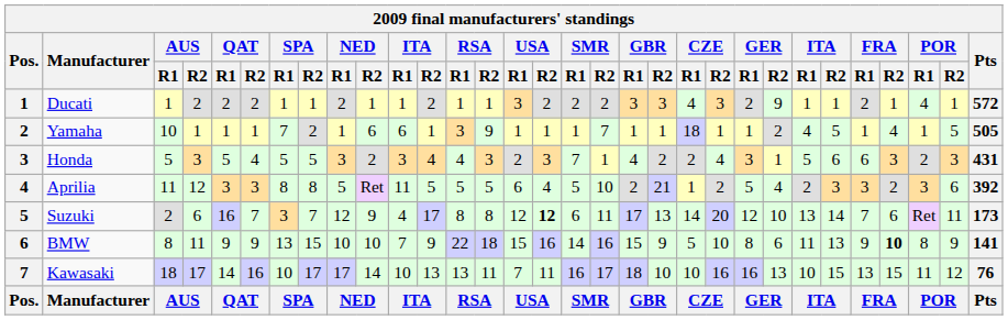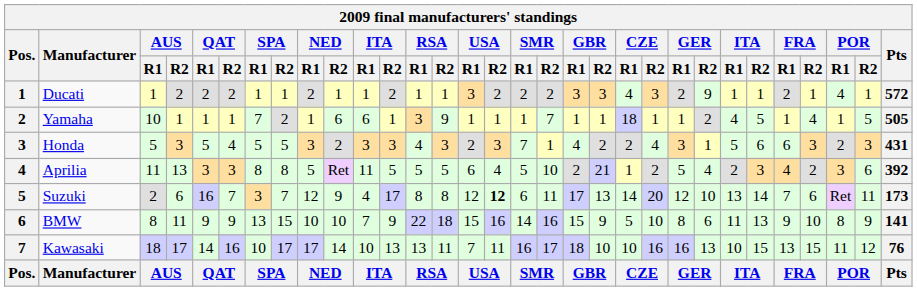 <table class="wikitable" style="font-size: 85%; text-align: center">
 <tr>
 <th colspan=34>2009 final manufacturers' standings</th>
 </tr>
 <tr valign="top">
 <th valign="middle" rowspan=2>Pos.</th>
 <th valign="middle" rowspan=2>Manufacturer</th>
 <th colspan=2><a href='#'>AUS</a><br></th>
 <th colspan=2><a href='#'>QAT</a><br></th>
 <th colspan=2><a href='#'>SPA</a><br></th>
 <th colspan=2><a href='#'>NED</a><br></th>
 <th colspan=2><a href='#'>ITA</a><br></th>
 <th colspan=2><a href='#'>RSA</a><br></th>
 <th colspan=2><a href='#'>USA</a><br></th>
 <th colspan=2><a href='#'>SMR</a><br></th>
 <th colspan=2><a href='#'>GBR</a><br></th>
 <th colspan=2><a href='#'>CZE</a><br></th>
 <th colspan=2><a href='#'>GER</a><br></th>
 <th colspan=2><a href='#'>ITA</a><br></th>
 <th colspan=2><a href='#'>FRA</a><br></th>
 <th colspan=2><a href='#'>POR</a><br></th>
 <th valign="middle" rowspan=2>Pts</th>
 </tr>
 <tr>
 <th>R1</th>
 <th>R2</th>
 <th>R1</th>
 <th>R2</th>
 <th>R1</th>
 <th>R2</th>
 <th>R1</th>
 <th>R2</th>
 <th>R1</th>
 <th>R2</th>
 <th>R1</th>
 <th>R2</th>
 <th>R1</th>
 <th>R2</th>
 <th>R1</th>
 <th>R2</th>
 <th>R1</th>
 <th>R2</th>
 <th>R1</th>
 <th>R2</th>
 <th>R1</th>
 <th>R2</th>
 <th>R1</th>
 <th>R2</th>
 <th>R1</th>
 <th>R2</th>
 <th>R1</th>
 <th>R2</th>
 </tr>
 <tr>
 <th>1</th>
 <td align="left"> <a href='#'>Ducati</a></td>
 <td style="background:#ffffbf;">1</td>
 <td style="background:#dfdfdf;">2</td>
 <td style="background:#dfdfdf;">2</td>
 <td style="background:#dfdfdf;">2</td>
 <td style="background:#ffffbf;">1</td>
 <td style="background:#ffffbf;">1</td>
 <td style="background:#dfdfdf;">2</td>
 <td style="background:#ffffbf;">1</td>
 <td style="background:#ffffbf;">1</td>
 <td style="background:#dfdfdf;">2</td>
 <td style="background:#ffffbf;">1</td>
 <td style="background:#ffffbf;">1</td>
 <td style="background:#ffdf9f;">3</td>
 <td style="background:#dfdfdf;">2</td>
 <td style="background:#dfdfdf;">2</td>
 <td style="background:#dfdfdf;">2</td>
 <td style="background:#ffdf9f;">3</td>
 <td style="background:#ffdf9f;">3</td>
 <td style="background:#dfffdf;">4</td>
 <td style="background:#ffdf9f;">3</td>
 <td style="background:#dfdfdf;">2</td>
 <td style="background:#dfffdf;">9</td>
 <td style="background:#ffffbf;">1</td>
 <td style="background:#ffffbf;">1</td>
 <td style="background:#dfdfdf;">2</td>
 <td style="background:#ffffbf;">1</td>
 <td style="background:#dfffdf;">4</td>
 <td style="background:#ffffbf;">1</td>
 <th>572</th>
 </tr>
 <tr>
 <th>2</th>
 <td align="left"> <a href='#'>Yamaha</a></td>
 <td style="background:#dfffdf;">10</td>
 <td style="background:#ffffbf;">1</td>
 <td style="background:#ffffbf;">1</td>
 <td style="background:#ffffbf;">1</td>
 <td style="background:#dfffdf;">7</td>
 <td style="background:#dfdfdf;">2</td>
 <td style="background:#ffffbf;">1</td>
 <td style="background:#dfffdf;">6</td>
 <td style="background:#dfffdf;">6</td>
 <td style="background:#ffffbf;">1</td>
 <td style="background:#ffdf9f;">3</td>
 <td style="background:#dfffdf;">9</td>
 <td style="background:#ffffbf;">1</td>
 <td style="background:#ffffbf;">1</td>
 <td style="background:#ffffbf;">1</td>
 <td style="background:#dfffdf;">7</td>
 <td style="background:#ffffbf;">1</td>
 <td style="background:#ffffbf;">1</td>
 <td style="background:#cfcfff;">18</td>
 <td style="background:#ffffbf;">1</td>
 <td style="background:#ffffbf;">1</td>
 <td style="background:#dfdfdf;">2</td>
 <td style="background:#dfffdf;">4</td>
 <td style="background:#dfffdf;">5</td>
 <td style="background:#ffffbf;">1</td>
 <td style="background:#dfffdf;">4</td>
 <td style="background:#ffffbf;">1</td>
 <td style="background:#dfffdf;">5</td>
 <th>505</th>
 </tr>
 <tr>
 <th>3</th>
 <td align="left"> <a href='#'>Honda</a></td>
 <td style="background:#dfffdf;">5</td>
 <td style="background:#ffdf9f;">3</td>
 <td style="background:#dfffdf;">5</td>
 <td style="background:#dfffdf;">4</td>
 <td style="background:#dfffdf;">5</td>
 <td style="background:#dfffdf;">5</td>
 <td style="background:#ffdf9f;">3</td>
 <td style="background:#dfdfdf;">2</td>
 <td style="background:#ffdf9f;">3</td>
-<td style="background:#ffdf9f;">4</td>
+<td style="background:#ffdf9f;">3</td>
 <td style="background:#dfffdf;">4</td>
 <td style="background:#ffdf9f;">3</td>
 <td style="background:#dfdfdf;">2</td>
 <td style="background:#ffdf9f;">3</td>
 <td style="background:#dfffdf;">7</td>
 <td style="background:#ffffbf;">1</td>
 <td style="background:#dfffdf;">4</td>
 <td style="background:#dfdfdf;">2</td>
 <td style="background:#dfdfdf;">2</td>
 <td style="background:#dfffdf;">4</td>
 <td style="background:#ffdf9f;">3</td>
 <td style="background:#ffffbf;">1</td>
 <td style="background:#dfffdf;">5</td>
 <td style="background:#dfffdf;">6</td>
 <td style="background:#dfffdf;">6</td>
 <td style="background:#ffdf9f;">3</td>
 <td style="background:#dfdfdf;">2</td>
 <td style="background:#ffdf9f;">3</td>
 <th>431</th>
 </tr>
 <tr>
 <th>4</th>
 <td align="left"> <a href='#'>Aprilia</a></td>
 <td style="background:#dfffdf;">11</td>
-<td style="background:#dfffdf;">12</td>
+<td style="background:#dfffdf;">13</td>
 <td style="background:#ffdf9f;">3</td>
 <td style="background:#ffdf9f;">3</td>
 <td style="background:#dfffdf;">8</td>
 <td style="background:#dfffdf;">8</td>
 <td style="background:#dfffdf;">5</td>
 <td style="background:#efcfff;">Ret</td>
 <td style="background:#dfffdf;">11</td>
 <td style="background:#dfffdf;">5</td>
 <td style="background:#dfffdf;">5</td>
 <td style="background:#dfffdf;">5</td>
 <td style="background:#dfffdf;">6</td>
 <td style="background:#dfffdf;">4</td>
 <td style="background:#dfffdf;">5</td>
 <td style="background:#dfffdf;">10</td>
 <td style="background:#dfdfdf;">2</td>
 <td style="background:#cfcfff;">21</td>
 <td style="background:#ffffbf;">1</td>
 <td style="background:#dfdfdf;">2</td>
 <td style="background:#dfffdf;">5</td>
 <td style="background:#dfffdf;">4</td>
 <td style="background:#dfdfdf;">2</td>
 <td style="background:#ffdf9f;">3</td>
-<td style="background:#ffdf9f;">3</td>
+<td style="background:#ffdf9f;">4</td>
 <td style="background:#dfdfdf;">2</td>
 <td style="background:#ffdf9f;">3</td>
 <td style="background:#dfffdf;">6</td>
 <th>392</th>
 </tr>
 <tr>
 <th>5</th>
 <td align="left"> <a href='#'>Suzuki</a></td>
 <td style="background:#dfdfdf;">2</td>
 <td style="background:#dfffdf;">6</td>
 <td style="background:#cfcfff;">16</td>
 <td style="background:#dfffdf;">7</td>
 <td style="background:#ffdf9f;">3</td>
 <td style="background:#dfffdf;">7</td>
 <td style="background:#dfffdf;">12</td>
 <td style="background:#dfffdf;">9</td>
 <td style="background:#dfffdf;">4</td>
 <td style="background:#cfcfff;">17</td>
 <td style="background:#dfffdf;">8</td>
 <td style="background:#dfffdf;">8</td>
 <td style="background:#dfffdf;">12</td>
 <td style="background:#dfffdf;"><strong>12</strong></td>
 <td style="background:#dfffdf;">6</td>
 <td style="background:#dfffdf;">11</td>
 <td style="background:#cfcfff;">17</td>
 <td style="background:#dfffdf;">13</td>
 <td style="background:#dfffdf;">14</td>
 <td style="background:#cfcfff;">20</td>
 <td style="background:#dfffdf;">12</td>
 <td style="background:#dfffdf;">10</td>
 <td style="background:#dfffdf;">13</td>
 <td style="background:#dfffdf;">14</td>
 <td style="background:#dfffdf;">7</td>
 <td style="background:#dfffdf;">6</td>
 <td style="background:#efcfff;">Ret</td>
 <td style="background:#dfffdf;">11</td>
 <th>173</th>
 </tr>
 <tr>
 <th>6</th>
 <td align="left"> <a href='#'>BMW</a></td>
 <td style="background:#dfffdf;">8</td>
 <td style="background:#dfffdf;">11</td>
 <td style="background:#dfffdf;">9</td>
 <td style="background:#dfffdf;">9</td>
 <td style="background:#dfffdf;">13</td>
 <td style="background:#dfffdf;">15</td>
 <td style="background:#dfffdf;">10</td>
 <td style="background:#dfffdf;">10</td>
 <td style="background:#dfffdf;">7</td>
 <td style="background:#dfffdf;">9</td>
 <td style="background:#cfcfff;">22</td>
 <td style="background:#cfcfff;">18</td>
 <td style="background:#dfffdf;">15</td>
 <td style="background:#cfcfff;">16</td>
 <td style="background:#dfffdf;">14</td>
 <td style="background:#cfcfff;">16</td>
 <td style="background:#dfffdf;">15</td>
 <td style="background:#dfffdf;">9</td>
 <td style="background:#dfffdf;">5</td>
 <td style="background:#dfffdf;">10</td>
 <td style="background:#dfffdf;">8</td>
 <td style="background:#dfffdf;">6</td>
 <td style="background:#dfffdf;">11</td>
 <td style="background:#dfffdf;">13</td>
 <td style="background:#dfffdf;">9</td>
-<td style="background:#dfffdf;"><strong>10</strong></td>
+<td style="background:#dfffdf;">10</td>
 <td style="background:#dfffdf;">8</td>
 <td style="background:#dfffdf;">9</td>
 <th>141</th>
 </tr>
 <tr>
 <th>7</th>
 <td align="left"> <a href='#'>Kawasaki</a></td>
 <td style="background:#cfcfff;">18</td>
 <td style="background:#cfcfff;">17</td>
 <td style="background:#dfffdf;">14</td>
 <td style="background:#cfcfff;">16</td>
 <td style="background:#dfffdf;">10</td>
 <td style="background:#cfcfff;">17</td>
 <td style="background:#cfcfff;">17</td>
 <td style="background:#dfffdf;">14</td>
 <td style="background:#dfffdf;">10</td>
 <td style="background:#dfffdf;">13</td>
 <td style="background:#dfffdf;">13</td>
 <td style="background:#dfffdf;">11</td>
 <td style="background:#dfffdf;">7</td>
 <td style="background:#dfffdf;">11</td>
 <td style="background:#cfcfff;">16</td>
 <td style="background:#cfcfff;">17</td>
 <td style="background:#cfcfff;">18</td>
 <td style="background:#dfffdf;">10</td>
 <td style="background:#dfffdf;">10</td>
 <td style="background:#cfcfff;">16</td>
 <td style="background:#cfcfff;">16</td>
 <td style="background:#dfffdf;">13</td>
 <td style="background:#dfffdf;">10</td>
 <td style="background:#dfffdf;">15</td>
 <td style="background:#dfffdf;">13</td>
 <td style="background:#dfffdf;">15</td>
 <td style="background:#dfffdf;">11</td>
 <td style="background:#dfffdf;">12</td>
 <th>76</th>
 </tr>
 <tr valign="top">
 <th valign="middle" rowspan=2>Pos.</th>
 <th valign="middle" rowspan=2>Manufacturer</th>
 <th colspan=2><a href='#'>AUS</a><br></th>
 <th colspan=2><a href='#'>QAT</a><br></th>
 <th colspan=2><a href='#'>SPA</a><br></th>
 <th colspan=2><a href='#'>NED</a><br></th>
 <th colspan=2><a href='#'>ITA</a><br></th>
 <th colspan=2><a href='#'>RSA</a><br></th>
 <th colspan=2><a href='#'>USA</a><br></th>
 <th colspan=2><a href='#'>SMR</a><br></th>
 <th colspan=2><a href='#'>GBR</a><br></th>
 <th colspan=2><a href='#'>CZE</a><br></th>
 <th colspan=2><a href='#'>GER</a><br></th>
 <th colspan=2><a href='#'>ITA</a><br></th>
 <th colspan=2><a href='#'>FRA</a><br></th>
 <th colspan=2><a href='#'>POR</a><br></th>
 <th valign="middle" rowspan=2>Pts</th>
 </tr>
 </table>
